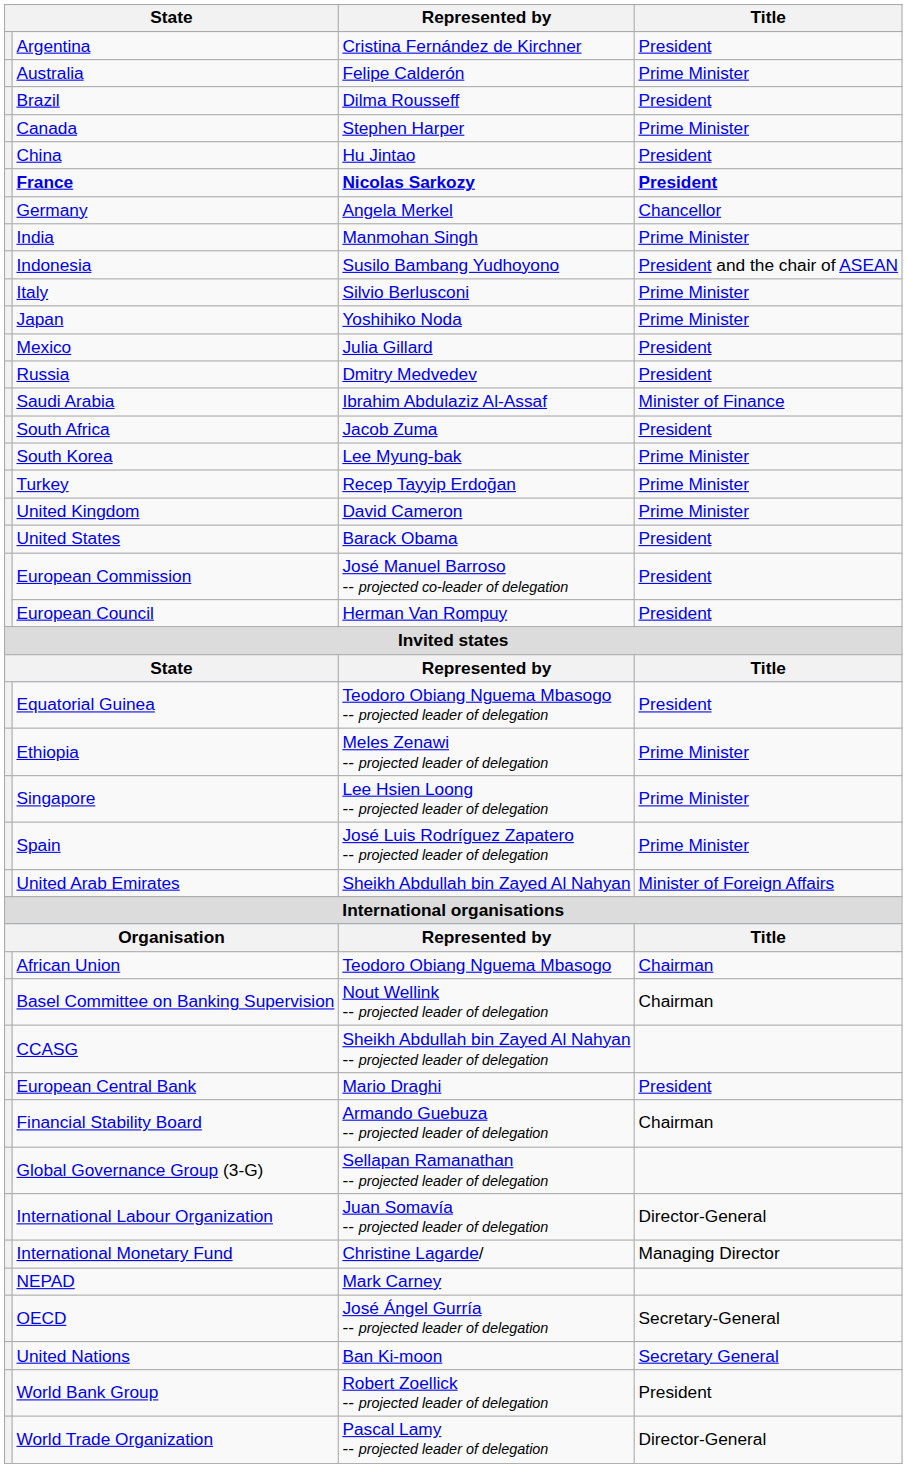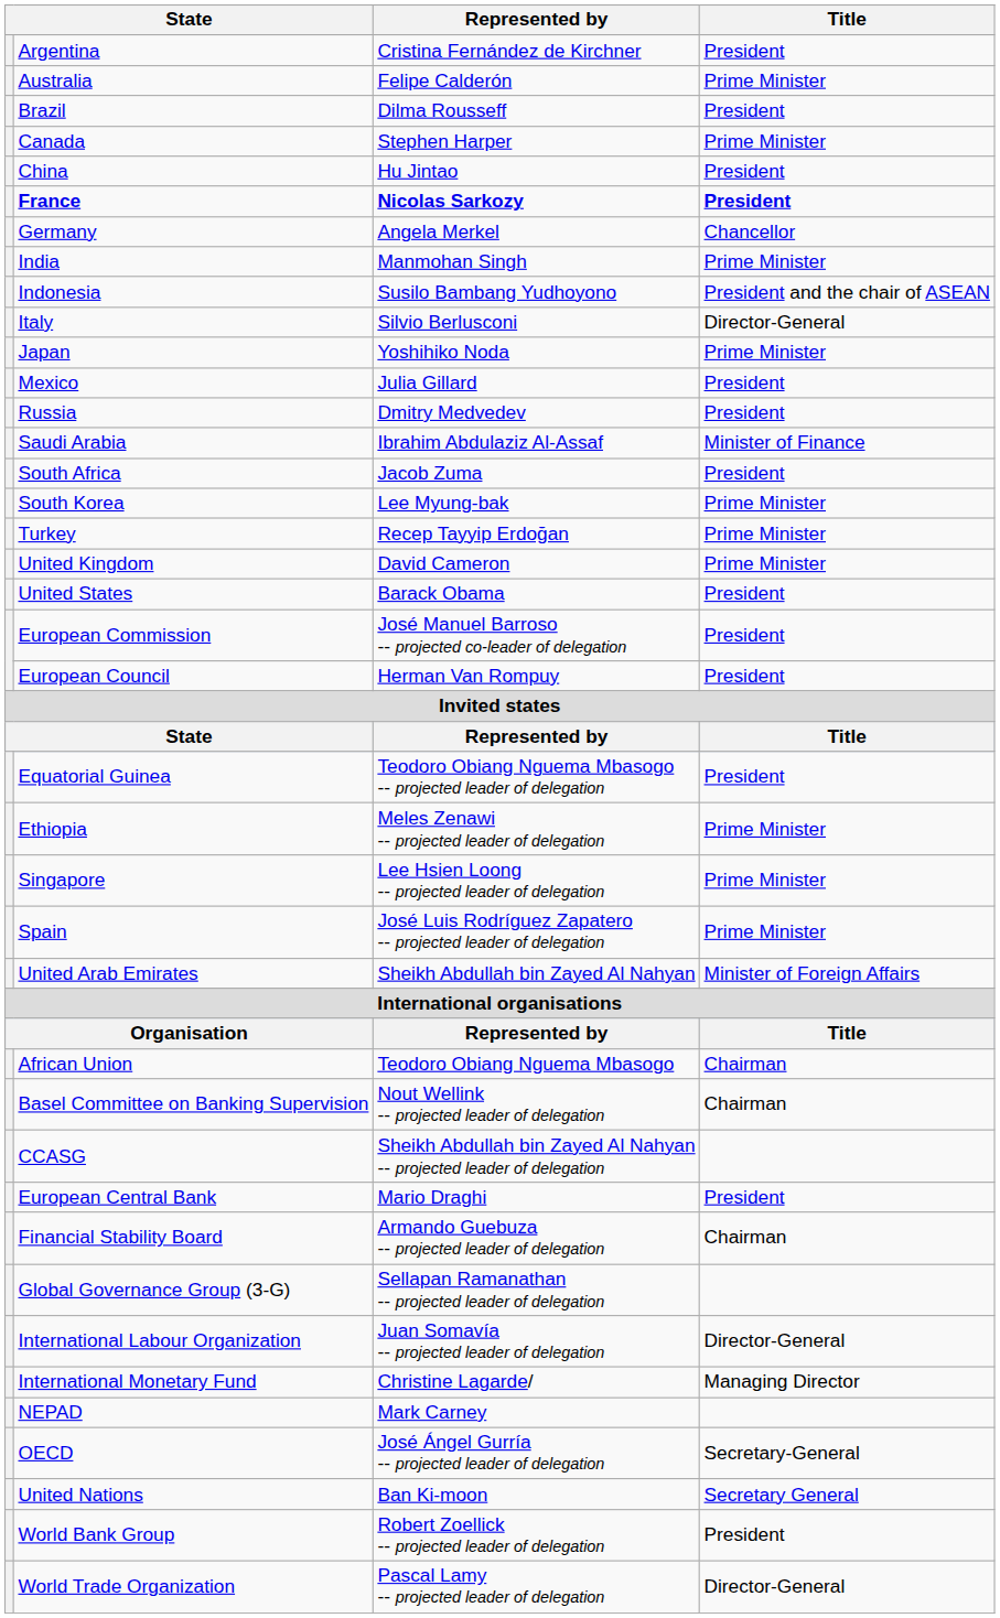 <table class="wikitable">
 <tr>
 <th colspan=2>State</th>
 <th>Represented by</th>
 <th>Title</th>
 </tr>
 <tr>
 <th></th>
 <td><a href='#'>Argentina</a></td>
 <td><a href='#'>Cristina Fernández de Kirchner</a></td>
 <td><a href='#'>President</a></td>
 </tr>
 <tr>
 <th></th>
 <td><a href='#'>Australia</a></td>
 <td><a href='#'>Felipe Calderón</a></td>
 <td><a href='#'>Prime Minister</a></td>
 </tr>
 <tr>
 <th></th>
 <td><a href='#'>Brazil</a></td>
 <td><a href='#'>Dilma Rousseff</a></td>
 <td><a href='#'>President</a></td>
 </tr>
 <tr>
 <th></th>
 <td><a href='#'>Canada</a></td>
 <td><a href='#'>Stephen Harper</a></td>
 <td><a href='#'>Prime Minister</a></td>
 </tr>
 <tr>
 <th></th>
 <td><a href='#'>China</a></td>
 <td><a href='#'>Hu Jintao</a></td>
 <td><a href='#'>President</a></td>
 </tr>
 <tr>
 <th></th>
 <td><strong><a href='#'>France</a></strong></td>
 <td><strong><a href='#'>Nicolas Sarkozy</a></strong></td>
 <td><strong><a href='#'>President</a></strong></td>
 </tr>
 <tr>
 <th></th>
 <td><a href='#'>Germany</a></td>
 <td><a href='#'>Angela Merkel</a></td>
 <td><a href='#'>Chancellor</a></td>
 </tr>
 <tr>
 <th></th>
 <td><a href='#'>India</a></td>
 <td><a href='#'>Manmohan Singh</a></td>
 <td><a href='#'>Prime Minister</a></td>
 </tr>
 <tr>
 <th></th>
 <td><a href='#'>Indonesia</a></td>
 <td><a href='#'>Susilo Bambang Yudhoyono</a></td>
 <td><a href='#'>President</a> and the chair of <a href='#'>ASEAN</a></td>
 </tr>
 <tr>
 <th></th>
 <td><a href='#'>Italy</a></td>
 <td><a href='#'>Silvio Berlusconi</a></td>
-<td><a href='#'>Prime Minister</a></td>
+<td>Director-General</td>
 </tr>
 <tr>
 <th></th>
 <td><a href='#'>Japan</a></td>
 <td><a href='#'>Yoshihiko Noda</a></td>
 <td><a href='#'>Prime Minister</a></td>
 </tr>
 <tr>
 <th></th>
 <td><a href='#'>Mexico</a></td>
 <td><a href='#'>Julia Gillard</a></td>
 <td><a href='#'>President</a></td>
 </tr>
 <tr>
 <th></th>
 <td><a href='#'>Russia</a></td>
 <td><a href='#'>Dmitry Medvedev</a></td>
 <td><a href='#'>President</a></td>
 </tr>
 <tr>
 <th></th>
 <td><a href='#'>Saudi Arabia</a></td>
 <td><a href='#'>Ibrahim Abdulaziz Al-Assaf</a></td>
 <td><a href='#'>Minister of Finance</a></td>
 </tr>
 <tr>
 <th></th>
 <td><a href='#'>South Africa</a></td>
 <td><a href='#'>Jacob Zuma</a></td>
 <td><a href='#'>President</a></td>
 </tr>
 <tr>
 <th></th>
 <td><a href='#'>South Korea</a></td>
 <td><a href='#'>Lee Myung-bak</a></td>
 <td><a href='#'>Prime Minister</a></td>
 </tr>
 <tr>
 <th></th>
 <td><a href='#'>Turkey</a></td>
 <td><a href='#'>Recep Tayyip Erdoğan</a></td>
 <td><a href='#'>Prime Minister</a></td>
 </tr>
 <tr>
 <th></th>
 <td><a href='#'>United Kingdom</a></td>
 <td><a href='#'>David Cameron</a></td>
 <td><a href='#'>Prime Minister</a></td>
 </tr>
 <tr>
 <th></th>
 <td><a href='#'>United States</a></td>
 <td><a href='#'>Barack Obama</a></td>
 <td><a href='#'>President</a></td>
 </tr>
 <tr>
 <th rowspan="2"></th>
 <td><a href='#'>European Commission</a></td>
 <td><a href='#'>José Manuel Barroso</a><br>-- <small><em>projected co-leader of delegation</em></small></td>
 <td><a href='#'>President</a></td>
 </tr>
 <tr>
 <td><a href='#'>European Council</a></td>
 <td><a href='#'>Herman Van Rompuy</a></td>
 <td><a href='#'>President</a></td>
 </tr>
 <tr>
 <td colspan="4" style="text-align:center; background:Gainsboro;"><strong>Invited states</strong></td>
 </tr>
 <tr style="background:LightSteelBlue; text-align:center;">
 <th colspan=2>State</th>
 <th>Represented by</th>
 <th>Title</th>
 </tr>
 <tr>
 <th></th>
 <td><a href='#'>Equatorial Guinea</a></td>
 <td><a href='#'>Teodoro Obiang Nguema Mbasogo</a> <br>-- <small><em>projected leader of delegation</em></small></td>
 <td><a href='#'>President</a></td>
 </tr>
 <tr>
 <th></th>
 <td><a href='#'>Ethiopia</a></td>
 <td><a href='#'>Meles Zenawi</a> <br>-- <small><em>projected leader of delegation</em></small></td>
 <td><a href='#'>Prime Minister</a></td>
 </tr>
 <tr>
 <th></th>
 <td><a href='#'>Singapore</a></td>
 <td><a href='#'>Lee Hsien Loong</a> <br>-- <small><em>projected leader of delegation</em></small></td>
 <td><a href='#'>Prime Minister</a></td>
 </tr>
 <tr>
 <th></th>
 <td><a href='#'>Spain</a></td>
 <td><a href='#'>José Luis Rodríguez Zapatero</a> <br>-- <small><em>projected leader of delegation</em></small></td>
 <td><a href='#'>Prime Minister</a></td>
 </tr>
 <tr>
 <th></th>
 <td><a href='#'>United Arab Emirates</a></td>
 <td><a href='#'>Sheikh Abdullah bin Zayed Al Nahyan</a></td>
 <td><a href='#'>Minister of Foreign Affairs</a></td>
 </tr>
 <tr>
 <td colspan="4" style="text-align:center; background:Gainsboro;"><strong>International organisations</strong></td>
 </tr>
 <tr style="background:LightSteelBlue; text-align:center;">
 <th colspan=2>Organisation</th>
 <th>Represented by</th>
 <th>Title</th>
 </tr>
 <tr>
 <th></th>
 <td><a href='#'>African Union</a></td>
 <td><a href='#'>Teodoro Obiang Nguema Mbasogo</a></td>
 <td><a href='#'>Chairman</a></td>
 </tr>
 <tr>
 <th></th>
 <td><a href='#'>Basel Committee on Banking Supervision</a></td>
 <td><a href='#'>Nout Wellink</a><br>-- <small><em>projected leader of delegation</em></small></td>
 <td>Chairman</td>
 </tr>
 <tr>
 <th></th>
 <td><a href='#'>CCASG</a></td>
 <td><a href='#'>Sheikh Abdullah bin Zayed Al Nahyan</a> <br>-- <small><em>projected leader of delegation</em></small></td>
 <td></td>
 </tr>
 <tr>
 <th></th>
 <td><a href='#'>European Central Bank</a></td>
 <td><a href='#'>Mario Draghi</a></td>
 <td><a href='#'>President</a></td>
 </tr>
 <tr>
 <th></th>
 <td><a href='#'>Financial Stability Board</a></td>
 <td><a href='#'>Armando Guebuza</a> <br>-- <small><em>projected leader of delegation</em></small></td>
 <td>Chairman</td>
 </tr>
 <tr>
 <th></th>
 <td><a href='#'>Global Governance Group</a> (3-G)</td>
 <td><a href='#'>Sellapan Ramanathan</a> <br>-- <small><em>projected leader of delegation</em></small></td>
 <td></td>
 </tr>
 <tr>
 <th></th>
 <td><a href='#'>International Labour Organization</a></td>
 <td><a href='#'>Juan Somavía</a> <br>-- <small><em>projected leader of delegation</em></small></td>
 <td>Director-General</td>
 </tr>
 <tr>
 <th></th>
 <td><a href='#'>International Monetary Fund</a></td>
 <td><a href='#'>Christine Lagarde</a>/</td>
 <td>Managing Director</td>
 </tr>
 <tr>
 <th></th>
 <td><a href='#'>NEPAD</a></td>
 <td><a href='#'>Mark Carney</a></td>
 <td></td>
 </tr>
 <tr>
 <th></th>
 <td><a href='#'>OECD</a></td>
 <td><a href='#'>José Ángel Gurría</a> <br>-- <small><em>projected leader of delegation</em></small></td>
 <td>Secretary-General</td>
 </tr>
 <tr>
 <th></th>
 <td><a href='#'>United Nations</a></td>
 <td><a href='#'>Ban Ki-moon</a></td>
 <td><a href='#'>Secretary General</a></td>
 </tr>
 <tr>
 <th></th>
 <td><a href='#'>World Bank Group</a></td>
 <td><a href='#'>Robert Zoellick</a> <br>-- <small><em>projected leader of delegation</em></small></td>
 <td>President</td>
 </tr>
 <tr>
 <th></th>
 <td><a href='#'>World Trade Organization</a></td>
 <td><a href='#'>Pascal Lamy</a> <br>-- <small><em>projected leader of delegation</em></small></td>
 <td>Director-General</td>
 </tr>
 </table>
